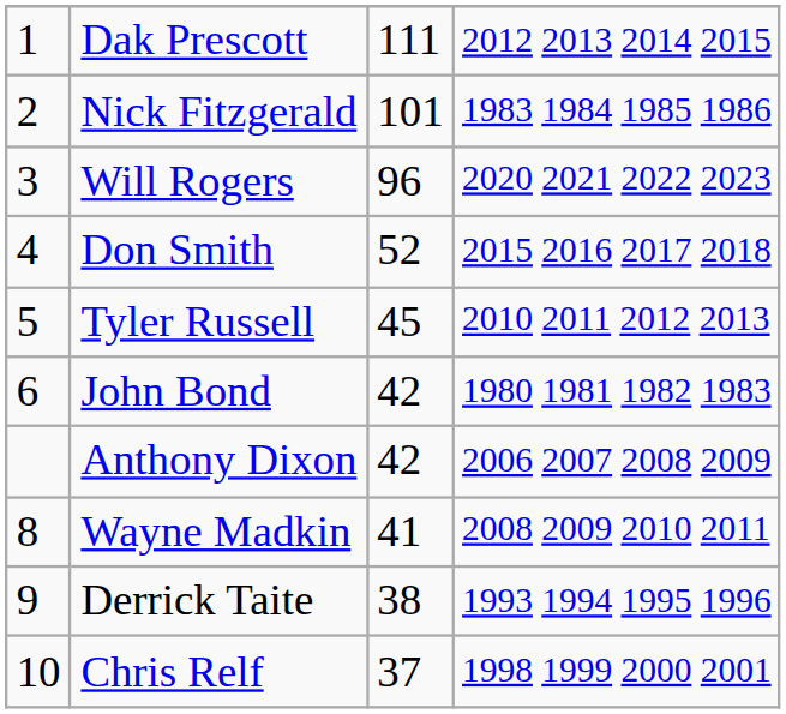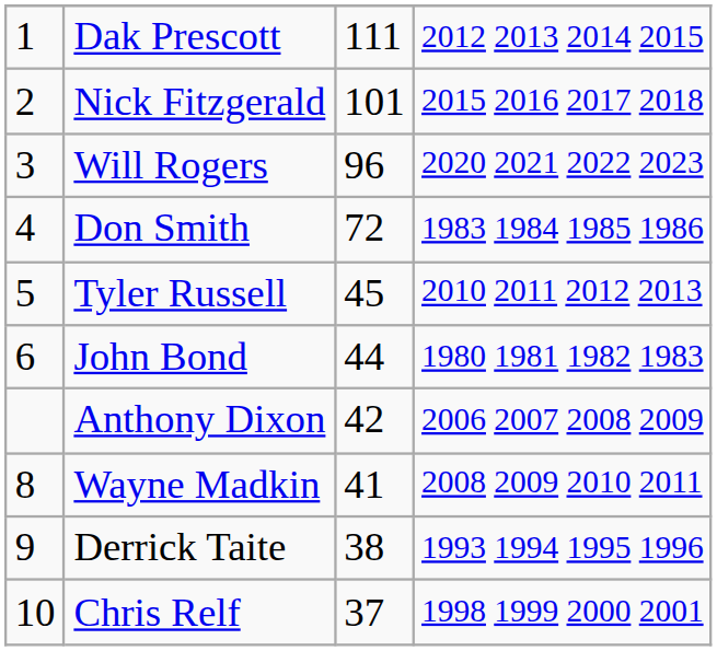 <table class="wikitable">
 <tr>
 </tr>
 <tr>
 <td>1</td>
 <td><a href='#'>Dak Prescott</a></td>
 <td><abbr>111</abbr></td>
 <td style="font-size:80%;"><a href='#'>2012</a> <a href='#'>2013</a> <a href='#'>2014</a> <a href='#'>2015</a></td>
 </tr>
 <tr>
 <td>2</td>
 <td><a href='#'>Nick Fitzgerald</a></td>
 <td><abbr>101</abbr></td>
-<td style="font-size:80%;"><a href='#'>1983</a> <a href='#'>1984</a> <a href='#'>1985</a> <a href='#'>1986</a></td>
+<td style="font-size:80%;"><a href='#'>2015</a> <a href='#'>2016</a> <a href='#'>2017</a> <a href='#'>2018</a></td>
 </tr>
 <tr>
 <td>3</td>
 <td><a href='#'>Will Rogers</a></td>
 <td><abbr>96</abbr></td>
 <td style="font-size:80%;"><a href='#'>2020</a> <a href='#'>2021</a> <a href='#'>2022</a> <a href='#'>2023</a></td>
 </tr>
 <tr>
 <td>4</td>
 <td><a href='#'>Don Smith</a></td>
-<td><abbr>52</abbr></td>
-<td style="font-size:80%;"><a href='#'>2015</a> <a href='#'>2016</a> <a href='#'>2017</a> <a href='#'>2018</a></td>
+<td><abbr>72</abbr></td>
+<td style="font-size:80%;"><a href='#'>1983</a> <a href='#'>1984</a> <a href='#'>1985</a> <a href='#'>1986</a></td>
 </tr>
 <tr>
 <td>5</td>
 <td><a href='#'>Tyler Russell</a></td>
 <td><abbr>45</abbr></td>
 <td style="font-size:80%;"><a href='#'>2010</a> <a href='#'>2011</a> <a href='#'>2012</a> <a href='#'>2013</a></td>
 </tr>
 <tr>
 <td>6</td>
 <td><a href='#'>John Bond</a></td>
-<td><abbr>42</abbr></td>
+<td><abbr>44</abbr></td>
 <td style="font-size:80%;"><a href='#'>1980</a> <a href='#'>1981</a> <a href='#'>1982</a> <a href='#'>1983</a></td>
 </tr>
 <tr>
 <td></td>
 <td><a href='#'>Anthony Dixon</a></td>
 <td><abbr>42</abbr></td>
 <td style="font-size:80%;"><a href='#'>2006</a> <a href='#'>2007</a> <a href='#'>2008</a> <a href='#'>2009</a></td>
 </tr>
 <tr>
 <td>8</td>
 <td><a href='#'>Wayne Madkin</a></td>
 <td><abbr>41</abbr></td>
 <td style="font-size:80%;"><a href='#'>2008</a> <a href='#'>2009</a> <a href='#'>2010</a> <a href='#'>2011</a></td>
 </tr>
 <tr>
 <td>9</td>
 <td>Derrick Taite</td>
 <td><abbr>38</abbr></td>
 <td style="font-size:80%;"><a href='#'>1993</a> <a href='#'>1994</a> <a href='#'>1995</a> <a href='#'>1996</a></td>
 </tr>
 <tr>
 <td>10</td>
 <td><a href='#'>Chris Relf</a></td>
 <td><abbr>37</abbr></td>
 <td style="font-size:80%;"><a href='#'>1998</a> <a href='#'>1999</a> <a href='#'>2000</a> <a href='#'>2001</a></td>
 </tr>
 </table>
